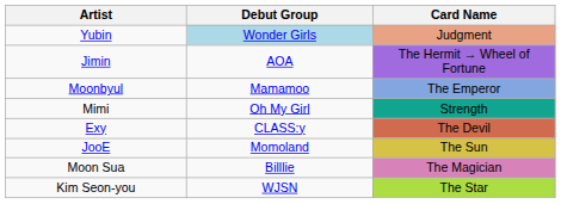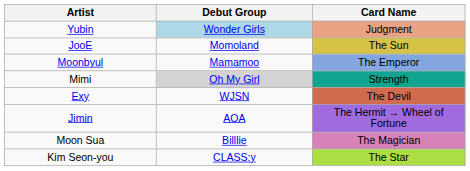 <table class="wikitable" style="text-align:center; width:50%; font-size: 90%;">
 <tr>
 <th scope="col" style="width:10%;">Artist</th>
 <th scope="col" style="width:10%;">Debut Group</th>
 <th scope="col" style="width:10%;">Card Name</th>
 </tr>
 <tr>
 <td><a href='#'>Yubin</a></td>
 <td style="background: lightblue;"><a href='#'>Wonder Girls</a></td>
 <td style="background-color:#E9A384">Judgment</td>
 </tr>
 <tr>
-<td><a href='#'>Jimin</a></td>
-<td><a href='#'>AOA</a></td>
-<td style="background-color:#A06BDE">The Hermit → Wheel of Fortune</td>
+<td><a href='#'>JooE</a></td>
+<td><a href='#'>Momoland</a></td>
+<td style="background-color:#D7C248">The Sun</td>
 </tr>
 <tr>
 <td><a href='#'>Moonbyul</a></td>
 <td><a href='#'>Mamamoo</a></td>
 <td style="background-color:#83A6E1">The Emperor</td>
 </tr>
 <tr>
 <td>Mimi</td>
-<td><a href='#'>Oh My Girl</a></td>
+<td style="background: lightgrey;"><a href='#'>Oh My Girl</a></td>
 <td style="background-color:#11A58F">Strength</td>
 </tr>
 <tr>
 <td><a href='#'>Exy</a></td>
-<td><a href='#'>CLASS:y</a></td>
+<td><a href='#'>WJSN</a></td>
 <td style="background-color:#D16B50">The Devil</td>
 </tr>
 <tr>
-<td><a href='#'>JooE</a></td>
-<td><a href='#'>Momoland</a></td>
-<td style="background-color:#D7C248">The Sun</td>
+<td><a href='#'>Jimin</a></td>
+<td><a href='#'>AOA</a></td>
+<td style="background-color:#A06BDE">The Hermit → Wheel of Fortune</td>
 </tr>
 <tr>
 <td>Moon Sua</td>
 <td><a href='#'>Billlie</a></td>
 <td style="background-color:#D782B9">The Magician</td>
 </tr>
 <tr>
 <td>Kim Seon-you</td>
-<td><a href='#'>WJSN</a></td>
+<td><a href='#'>CLASS:y</a></td>
 <td style="background-color:#ACDD43">The Star</td>
 </tr>
 </table>
